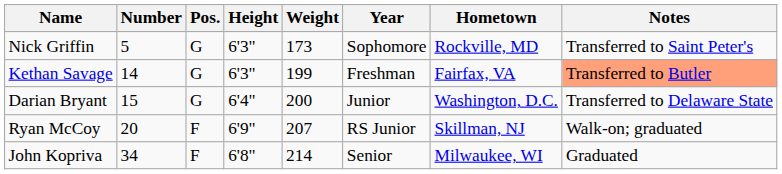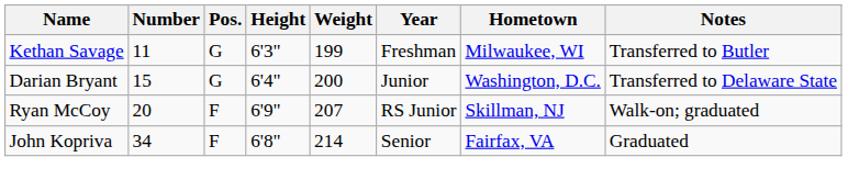 <table class="wikitable sortable">
 <tr>
 <th>Name</th>
 <th>Number</th>
 <th>Pos.</th>
 <th>Height</th>
 <th>Weight</th>
 <th>Year</th>
 <th>Hometown</th>
 <th class="unsortable">Notes</th>
 </tr>
 <tr>
-<td>Nick Griffin</td>
-<td>5</td>
-<td>G</td>
-<td>6'3"</td>
-<td>173</td>
-<td>Sophomore</td>
-<td><a href='#'>Rockville, MD</a></td>
-<td>Transferred to <a href='#'>Saint Peter's</a></td>
-</tr>
-<tr>
 <td><a href='#'>Kethan Savage</a></td>
-<td>14</td>
+<td>11</td>
 <td>G</td>
 <td>6'3"</td>
 <td>199</td>
 <td>Freshman</td>
-<td><a href='#'>Fairfax, VA</a></td>
-<td style="background: lightsalmon;">Transferred to <a href='#'>Butler</a></td>
+<td><a href='#'>Milwaukee, WI</a></td>
+<td>Transferred to <a href='#'>Butler</a></td>
 </tr>
 <tr>
 <td>Darian Bryant</td>
 <td>15</td>
 <td>G</td>
 <td>6'4"</td>
 <td>200</td>
 <td>Junior</td>
 <td><a href='#'>Washington, D.C.</a></td>
 <td>Transferred to <a href='#'>Delaware State</a></td>
 </tr>
 <tr>
 <td>Ryan McCoy</td>
 <td>20</td>
 <td>F</td>
 <td>6'9"</td>
 <td>207</td>
 <td>RS Junior</td>
 <td><a href='#'>Skillman, NJ</a></td>
 <td>Walk-on; graduated</td>
 </tr>
 <tr>
 <td>John Kopriva</td>
 <td>34</td>
 <td>F</td>
 <td>6'8"</td>
 <td>214</td>
 <td>Senior</td>
-<td><a href='#'>Milwaukee, WI</a></td>
+<td><a href='#'>Fairfax, VA</a></td>
 <td>Graduated</td>
 </tr>
 </table>
